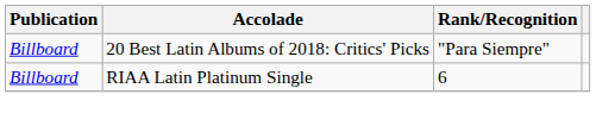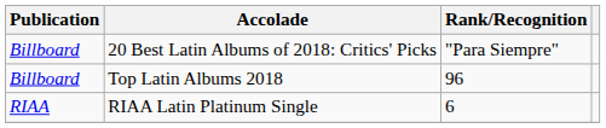 <table class="wikitable plainrowheaders sortable">
 <tr>
 <th>Publication</th>
 <th>Accolade</th>
 <th>Rank/Recognition</th>
 <th class="unsortable"></th>
 </tr>
 <tr>
 <td><em><a href='#'>Billboard</a></em></td>
 <td>20 Best Latin Albums of 2018: Critics' Picks</td>
 <td>"Para Siempre"</td>
 <td></td>
 </tr>
 <tr>
 <td><em><a href='#'>Billboard</a></em></td>
+<td>Top Latin Albums 2018</td>
+<td>96</td>
+<td></td>
+</tr>
+<tr>
+<td><em><a href='#'>RIAA</a></em></td>
 <td>RIAA Latin Platinum Single</td>
 <td>6</td>
 <td></td>
 </tr>
 <tr>
 </tr>
 </table>
